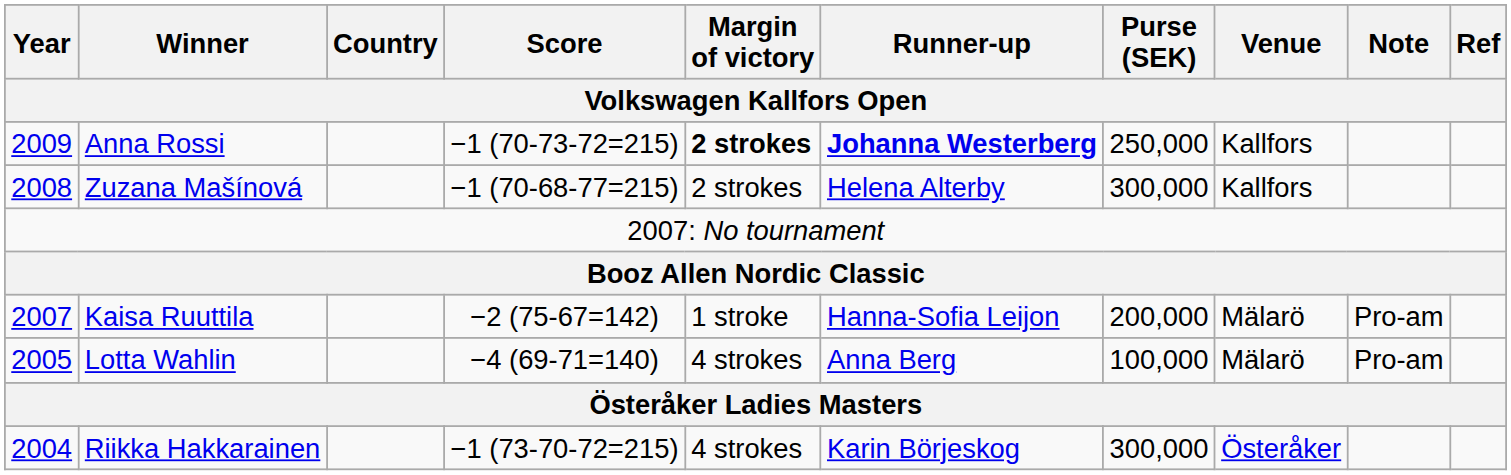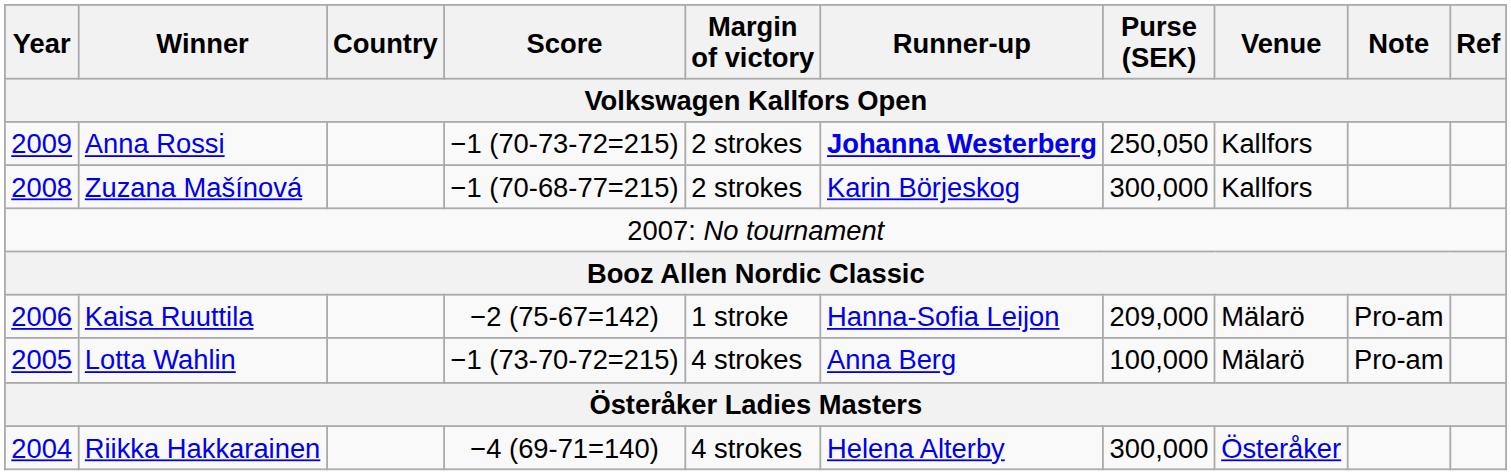 <table class=wikitable style="font-size:95%">
 <tr>
 <th>Year</th>
 <th>Winner</th>
 <th>Country</th>
 <th>Score</th>
 <th>Margin<br>of victory</th>
 <th>Runner-up</th>
 <th>Purse<br>(SEK)</th>
 <th>Venue</th>
 <th>Note</th>
 <th>Ref</th>
 </tr>
 <tr>
 <th colspan=10>Volkswagen Kallfors Open</th>
 </tr>
 <tr>
 <td><a href='#'>2009</a></td>
 <td><a href='#'>Anna Rossi</a></td>
 <td></td>
 <td align=center>−1 (70-73-72=215)</td>
-<td><strong>2 strokes</strong></td>
+<td>2 strokes</td>
 <td><strong> <a href='#'>Johanna Westerberg</a></strong></td>
-<td align=right>250,000</td>
+<td align=right>250,050</td>
 <td>Kallfors</td>
 <td></td>
 <td></td>
 </tr>
 <tr>
 <td><a href='#'>2008</a></td>
 <td><a href='#'>Zuzana Mašínová</a></td>
 <td></td>
 <td align=center>−1 (70-68-77=215)</td>
 <td>2 strokes</td>
-<td> <a href='#'>Helena Alterby</a></td>
+<td> <a href='#'>Karin Börjeskog</a></td>
 <td align=right>300,000</td>
 <td>Kallfors</td>
 <td></td>
 <td></td>
 </tr>
 <tr>
 <td colspan=10 align=center>2007: <em>No tournament</em></td>
 </tr>
 <tr>
 <th colspan=10>Booz Allen Nordic Classic</th>
 </tr>
 <tr>
-<td><a href='#'>2007</a></td>
+<td><a href='#'>2006</a></td>
 <td><a href='#'>Kaisa Ruuttila</a></td>
 <td></td>
 <td align=center>−2 (75-67=142)</td>
 <td>1 stroke</td>
 <td> <a href='#'>Hanna-Sofia Leijon</a></td>
-<td align=right>200,000</td>
+<td align=right>209,000</td>
 <td>Mälarö</td>
 <td>Pro-am</td>
 <td></td>
 </tr>
 <tr>
 <td><a href='#'>2005</a></td>
 <td><a href='#'>Lotta Wahlin</a></td>
 <td></td>
-<td align=center>−4 (69-71=140)</td>
+<td align=center>−1 (73-70-72=215)</td>
 <td>4 strokes</td>
 <td> <a href='#'>Anna Berg</a></td>
 <td align=right>100,000</td>
 <td>Mälarö</td>
 <td>Pro-am</td>
 <td></td>
 </tr>
 <tr>
 <th colspan=10>Österåker Ladies Masters</th>
 </tr>
 <tr>
 <td><a href='#'>2004</a></td>
 <td><a href='#'>Riikka Hakkarainen</a></td>
 <td></td>
-<td align=center>−1 (73-70-72=215)</td>
+<td align=center>−4 (69-71=140)</td>
 <td>4 strokes</td>
-<td> <a href='#'>Karin Börjeskog</a></td>
+<td> <a href='#'>Helena Alterby</a></td>
 <td align=right>300,000</td>
 <td><a href='#'>Österåker</a></td>
 <td></td>
 <td></td>
 </tr>
 </table>
